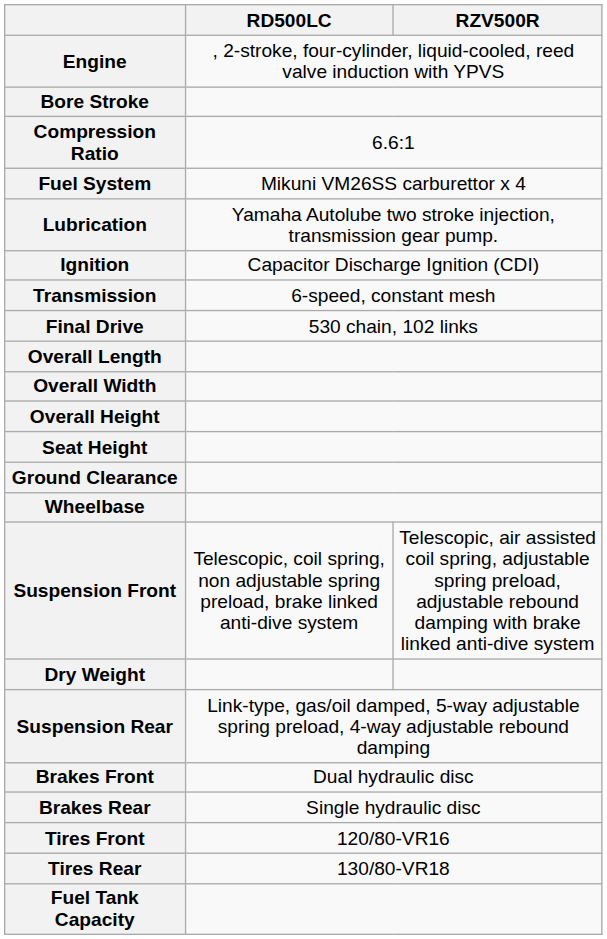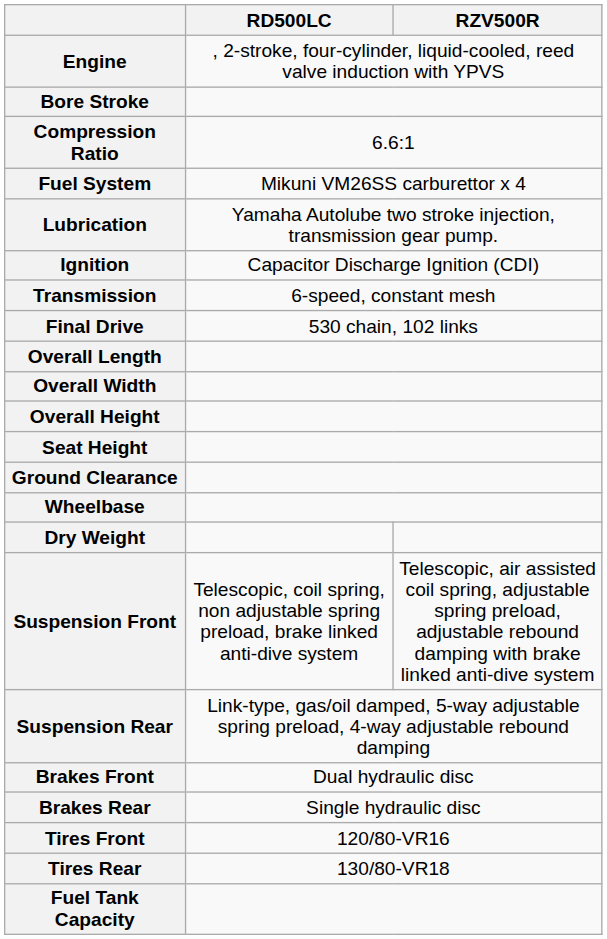 <table class="wikitable" style="width:450px; text-align:center; font-size: 90%;">
 <tr>
 <th></th>
 <th width="150">RD500LC</th>
 <th width="150">RZV500R</th>
 </tr>
 <tr>
 <th>Engine</th>
 <td colspan="2">, 2-stroke, four-cylinder, liquid-cooled, reed valve induction with YPVS</td>
 </tr>
 <tr>
 <th>Bore Stroke</th>
 <td colspan="2"></td>
 </tr>
 <tr>
 <th>Compression Ratio</th>
 <td colspan="2">6.6:1</td>
 </tr>
 <tr>
 <th>Fuel System</th>
 <td colspan="2">Mikuni VM26SS  carburettor x 4</td>
 </tr>
 <tr>
 <th>Lubrication</th>
 <td colspan="2">Yamaha Autolube two stroke injection, transmission gear pump.</td>
 </tr>
 <tr>
 <th>Ignition</th>
 <td colspan="2">Capacitor Discharge Ignition (CDI)</td>
 </tr>
 <tr>
 <th>Transmission</th>
 <td colspan="2">6-speed, constant mesh</td>
 </tr>
 <tr>
 <th>Final Drive</th>
 <td colspan="2">530 chain, 102 links</td>
 </tr>
 <tr>
 <th>Overall Length</th>
 <td colspan="2"></td>
 </tr>
 <tr>
 <th>Overall Width</th>
 <td colspan="2"></td>
 </tr>
 <tr>
 <th>Overall Height</th>
 <td colspan="2"></td>
 </tr>
 <tr>
 <th>Seat Height</th>
 <td colspan="2"></td>
 </tr>
 <tr>
 <th>Ground Clearance</th>
 <td colspan="2"></td>
 </tr>
 <tr>
 <th>Wheelbase</th>
 <td colspan="2"></td>
 </tr>
 <tr>
+<th>Dry Weight</th>
+<td></td>
+<td></td>
+</tr>
+<tr>
 <th>Suspension Front</th>
 <td>Telescopic, coil spring, non adjustable spring preload, brake linked anti-dive system</td>
 <td>Telescopic, air assisted coil spring, adjustable spring preload, adjustable rebound damping with brake linked anti-dive system</td>
-</tr>
-<tr>
-<th>Dry Weight</th>
-<td></td>
-<td></td>
 </tr>
 <tr>
 <th>Suspension Rear</th>
 <td colspan="2">Link-type, gas/oil damped, 5-way adjustable spring preload, 4-way adjustable rebound damping</td>
 </tr>
 <tr>
 <th>Brakes Front</th>
 <td colspan="2">Dual hydraulic disc</td>
 </tr>
 <tr>
 <th>Brakes Rear</th>
 <td colspan="2">Single hydraulic disc</td>
 </tr>
 <tr>
 <th>Tires Front</th>
 <td colspan="2">120/80-VR16</td>
 </tr>
 <tr>
 <th>Tires Rear</th>
 <td colspan="2">130/80-VR18</td>
 </tr>
 <tr>
 <th>Fuel Tank Capacity</th>
 <td colspan="2"></td>
 </tr>
 </table>
